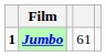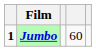 <table class="wikitable sortable plainrowheaders" style="text-align:center;">
 <tr>
 <th></th>
 <th>Film</th>
 <th></th>
 <th></th>
 <th class="unsortable"></th>
 </tr>
 <tr>
 <td><strong>1</strong></td>
 <th scope="row" style="background:#b6fcb6;"><em><a href='#'>Jumbo</a></em></th>
 <td></td>
-<td>61</td>
+<td>60</td>
 <td></td>
 </tr>
 </table>
